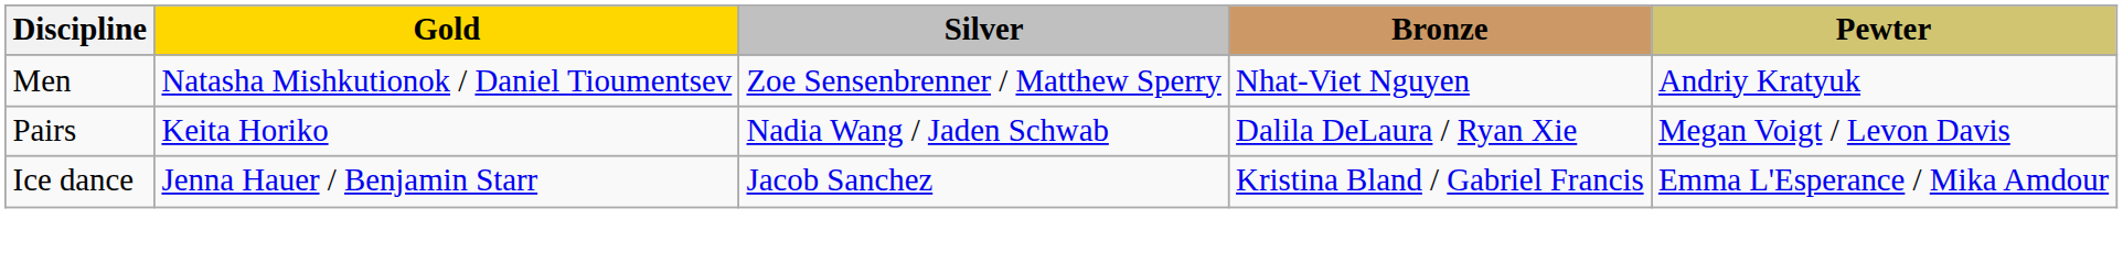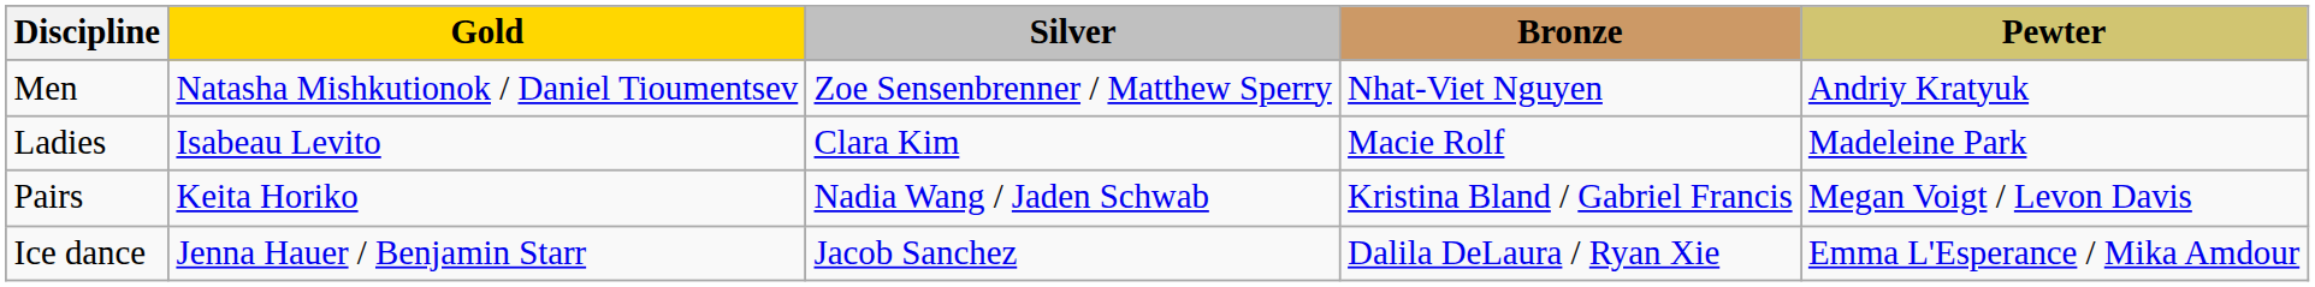 <table class="wikitable">
 <tr>
 <th>Discipline</th>
 <td align=center bgcolor=gold><strong>Gold</strong></td>
 <td align=center bgcolor=silver><strong>Silver</strong></td>
 <td align=center bgcolor=cc9966><strong>Bronze</strong></td>
 <td align=center bgcolor=d1c571><strong>Pewter</strong></td>
 </tr>
 <tr>
 <td>Men</td>
 <td><a href='#'>Natasha Mishkutionok</a> / <a href='#'>Daniel Tioumentsev</a></td>
 <td><a href='#'>Zoe Sensenbrenner</a> / <a href='#'>Matthew Sperry</a></td>
 <td><a href='#'>Nhat-Viet Nguyen</a></td>
 <td><a href='#'>Andriy Kratyuk</a></td>
 </tr>
 <tr>
+<td>Ladies</td>
+<td><a href='#'>Isabeau Levito</a></td>
+<td><a href='#'>Clara Kim</a></td>
+<td><a href='#'>Macie Rolf</a></td>
+<td><a href='#'>Madeleine Park</a></td>
+</tr>
+<tr>
 <td>Pairs</td>
 <td><a href='#'>Keita Horiko</a></td>
 <td><a href='#'>Nadia Wang</a> / <a href='#'>Jaden Schwab</a></td>
-<td><a href='#'>Dalila DeLaura</a> / <a href='#'>Ryan Xie</a></td>
+<td><a href='#'>Kristina Bland</a> / <a href='#'>Gabriel Francis</a></td>
 <td><a href='#'>Megan Voigt</a> / <a href='#'>Levon Davis</a></td>
 </tr>
 <tr>
 <td>Ice dance</td>
 <td><a href='#'>Jenna Hauer</a> / <a href='#'>Benjamin Starr</a></td>
 <td><a href='#'>Jacob Sanchez</a></td>
-<td><a href='#'>Kristina Bland</a> / <a href='#'>Gabriel Francis</a></td>
+<td><a href='#'>Dalila DeLaura</a> / <a href='#'>Ryan Xie</a></td>
 <td><a href='#'>Emma L'Esperance</a> / <a href='#'>Mika Amdour</a></td>
 </tr>
 </table>
